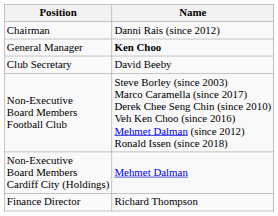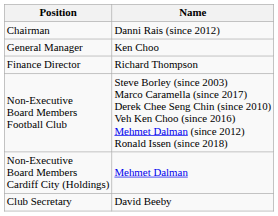 <table class="wikitable" style="text-align: left">
 <tr>
 <th>Position</th>
 <th>Name</th>
 </tr>
 <tr>
 <td>Chairman</td>
 <td> Danni Rais (since 2012)</td>
 </tr>
 <tr>
 <td>General Manager</td>
-<td><strong> Ken Choo</strong></td>
+<td> Ken Choo</td>
 </tr>
 <tr>
-<td>Club Secretary</td>
-<td> David Beeby</td>
+<td>Finance Director</td>
+<td> Richard Thompson</td>
 </tr>
 <tr>
 <td>Non-Executive<br>Board Members<br>Football Club</td>
 <td> Steve Borley (since 2003)<br>  Marco Caramella (since 2017) <br> Derek Chee Seng Chin (since 2010)<br> Veh Ken Choo (since 2016)<br> <a href='#'>Mehmet Dalman</a> (since 2012)<br>  Ronald Issen (since 2018)</td>
 </tr>
 <tr>
 <td>Non-Executive<br>Board Members<br>Cardiff City (Holdings)</td>
 <td> <a href='#'>Mehmet Dalman</a></td>
 </tr>
 <tr>
-<td>Finance Director</td>
-<td> Richard Thompson</td>
+<td>Club Secretary</td>
+<td> David Beeby</td>
 </tr>
 </table>
